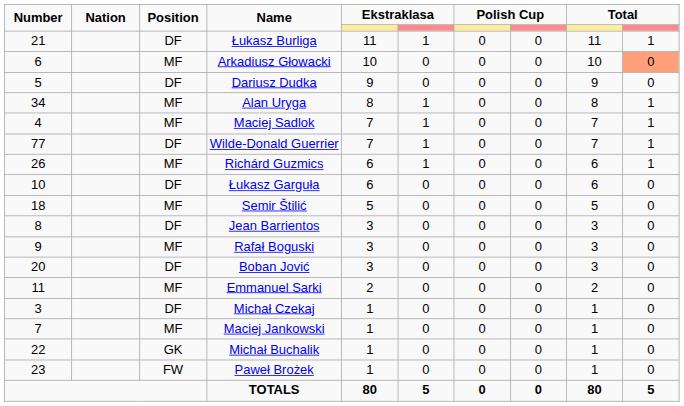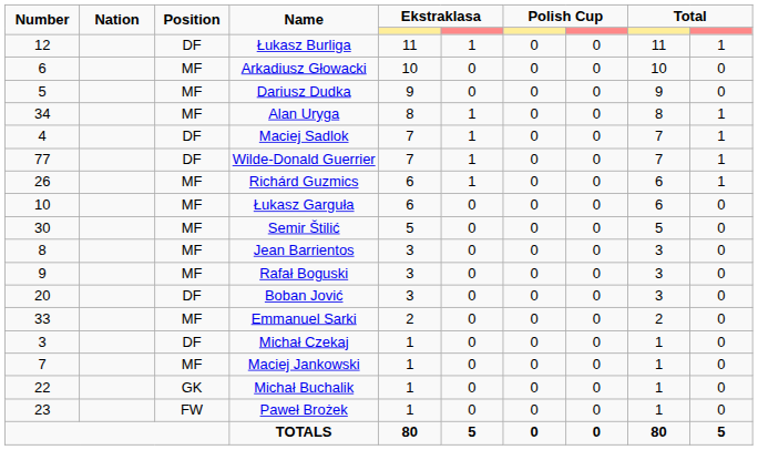 <table class="wikitable" style="font-size: 100%; text-align: center;">
 <tr>
 <td rowspan="2" width="10%" align="center"><strong>Number</strong></td>
 <td rowspan="2" width="10%" align="center"><strong>Nation</strong></td>
 <td rowspan="2" width="10%" align="center"><strong>Position</strong></td>
 <td rowspan="2" width="20%" align="center"><strong>Name</strong></td>
 <td colspan="2" align="center"><strong>Ekstraklasa</strong></td>
 <td colspan="2" align="center"><strong>Polish Cup</strong></td>
 <td colspan="2" align="center"><strong>Total</strong></td>
 </tr>
 <tr>
 <th width=60 style="background: #FFEE99"></th>
 <th width=60 style="background: #FF8888"></th>
 <th width=60 style="background: #FFEE99"></th>
 <th width=60 style="background: #FF8888"></th>
 <th width=60 style="background: #FFEE99"></th>
 <th width=60 style="background: #FF8888"></th>
 </tr>
 <tr>
-<td>21</td>
+<td>12</td>
 <td></td>
 <td>DF</td>
 <td><a href='#'>Łukasz Burliga</a></td>
 <td>11</td>
 <td>1</td>
 <td>0</td>
 <td>0</td>
 <td>11</td>
 <td>1</td>
 </tr>
 <tr>
 <td>6</td>
 <td></td>
 <td>MF</td>
 <td><a href='#'>Arkadiusz Głowacki</a></td>
 <td>10</td>
 <td>0</td>
 <td>0</td>
 <td>0</td>
 <td>10</td>
-<td style="background: lightsalmon;">0</td>
+<td>0</td>
 </tr>
 <tr>
 <td>5</td>
 <td></td>
-<td>DF</td>
+<td>MF</td>
 <td><a href='#'>Dariusz Dudka</a></td>
 <td>9</td>
 <td>0</td>
 <td>0</td>
 <td>0</td>
 <td>9</td>
 <td>0</td>
 </tr>
 <tr>
 <td>34</td>
 <td></td>
 <td>MF</td>
 <td><a href='#'>Alan Uryga</a></td>
 <td>8</td>
 <td>1</td>
 <td>0</td>
 <td>0</td>
 <td>8</td>
 <td>1</td>
 </tr>
 <tr>
 <td>4</td>
 <td></td>
-<td>MF</td>
+<td>DF</td>
 <td><a href='#'>Maciej Sadlok</a></td>
 <td>7</td>
 <td>1</td>
 <td>0</td>
 <td>0</td>
 <td>7</td>
 <td>1</td>
 </tr>
 <tr>
 <td>77</td>
 <td></td>
 <td>DF</td>
 <td><a href='#'>Wilde-Donald Guerrier</a></td>
 <td>7</td>
 <td>1</td>
 <td>0</td>
 <td>0</td>
 <td>7</td>
 <td>1</td>
 </tr>
 <tr>
 <td>26</td>
 <td></td>
 <td>MF</td>
 <td><a href='#'>Richárd Guzmics</a></td>
 <td>6</td>
 <td>1</td>
 <td>0</td>
 <td>0</td>
 <td>6</td>
 <td>1</td>
 </tr>
 <tr>
 <td>10</td>
 <td></td>
-<td>DF</td>
+<td>MF</td>
 <td><a href='#'>Łukasz Garguła</a></td>
 <td>6</td>
 <td>0</td>
 <td>0</td>
 <td>0</td>
 <td>6</td>
 <td>0</td>
 </tr>
 <tr>
-<td>18</td>
+<td>30</td>
 <td></td>
 <td>MF</td>
 <td><a href='#'>Semir Štilić</a></td>
 <td>5</td>
 <td>0</td>
 <td>0</td>
 <td>0</td>
 <td>5</td>
 <td>0</td>
 </tr>
 <tr>
 <td>8</td>
 <td></td>
-<td>DF</td>
+<td>MF</td>
 <td><a href='#'>Jean Barrientos</a></td>
 <td>3</td>
 <td>0</td>
 <td>0</td>
 <td>0</td>
 <td>3</td>
 <td>0</td>
 </tr>
 <tr>
 <td>9</td>
 <td></td>
 <td>MF</td>
 <td><a href='#'>Rafał Boguski</a></td>
 <td>3</td>
 <td>0</td>
 <td>0</td>
 <td>0</td>
 <td>3</td>
 <td>0</td>
 </tr>
 <tr>
 <td>20</td>
 <td></td>
 <td>DF</td>
 <td><a href='#'>Boban Jović</a></td>
 <td>3</td>
 <td>0</td>
 <td>0</td>
 <td>0</td>
 <td>3</td>
 <td>0</td>
 </tr>
 <tr>
-<td>11</td>
+<td>33</td>
 <td></td>
 <td>MF</td>
 <td><a href='#'>Emmanuel Sarki</a></td>
 <td>2</td>
 <td>0</td>
 <td>0</td>
 <td>0</td>
 <td>2</td>
 <td>0</td>
 </tr>
 <tr>
 <td>3</td>
 <td></td>
 <td>DF</td>
 <td><a href='#'>Michał Czekaj</a></td>
 <td>1</td>
 <td>0</td>
 <td>0</td>
 <td>0</td>
 <td>1</td>
 <td>0</td>
 </tr>
 <tr>
 <td>7</td>
 <td></td>
 <td>MF</td>
 <td><a href='#'>Maciej Jankowski</a></td>
 <td>1</td>
 <td>0</td>
 <td>0</td>
 <td>0</td>
 <td>1</td>
 <td>0</td>
 </tr>
 <tr>
 <td>22</td>
 <td></td>
 <td>GK</td>
 <td><a href='#'>Michał Buchalik</a></td>
 <td>1</td>
 <td>0</td>
 <td>0</td>
 <td>0</td>
 <td>1</td>
 <td>0</td>
 </tr>
 <tr>
 <td>23</td>
 <td></td>
 <td>FW</td>
 <td><a href='#'>Paweł Brożek</a></td>
 <td>1</td>
 <td>0</td>
 <td>0</td>
 <td>0</td>
 <td>1</td>
 <td>0</td>
 </tr>
 <tr>
 <td colspan="3"></td>
 <td><strong>TOTALS</strong></td>
 <td><strong>80</strong></td>
 <td><strong>5</strong></td>
 <td><strong>0</strong></td>
 <td><strong>0</strong></td>
 <td><strong>80</strong></td>
 <td><strong>5</strong></td>
 </tr>
 </table>
